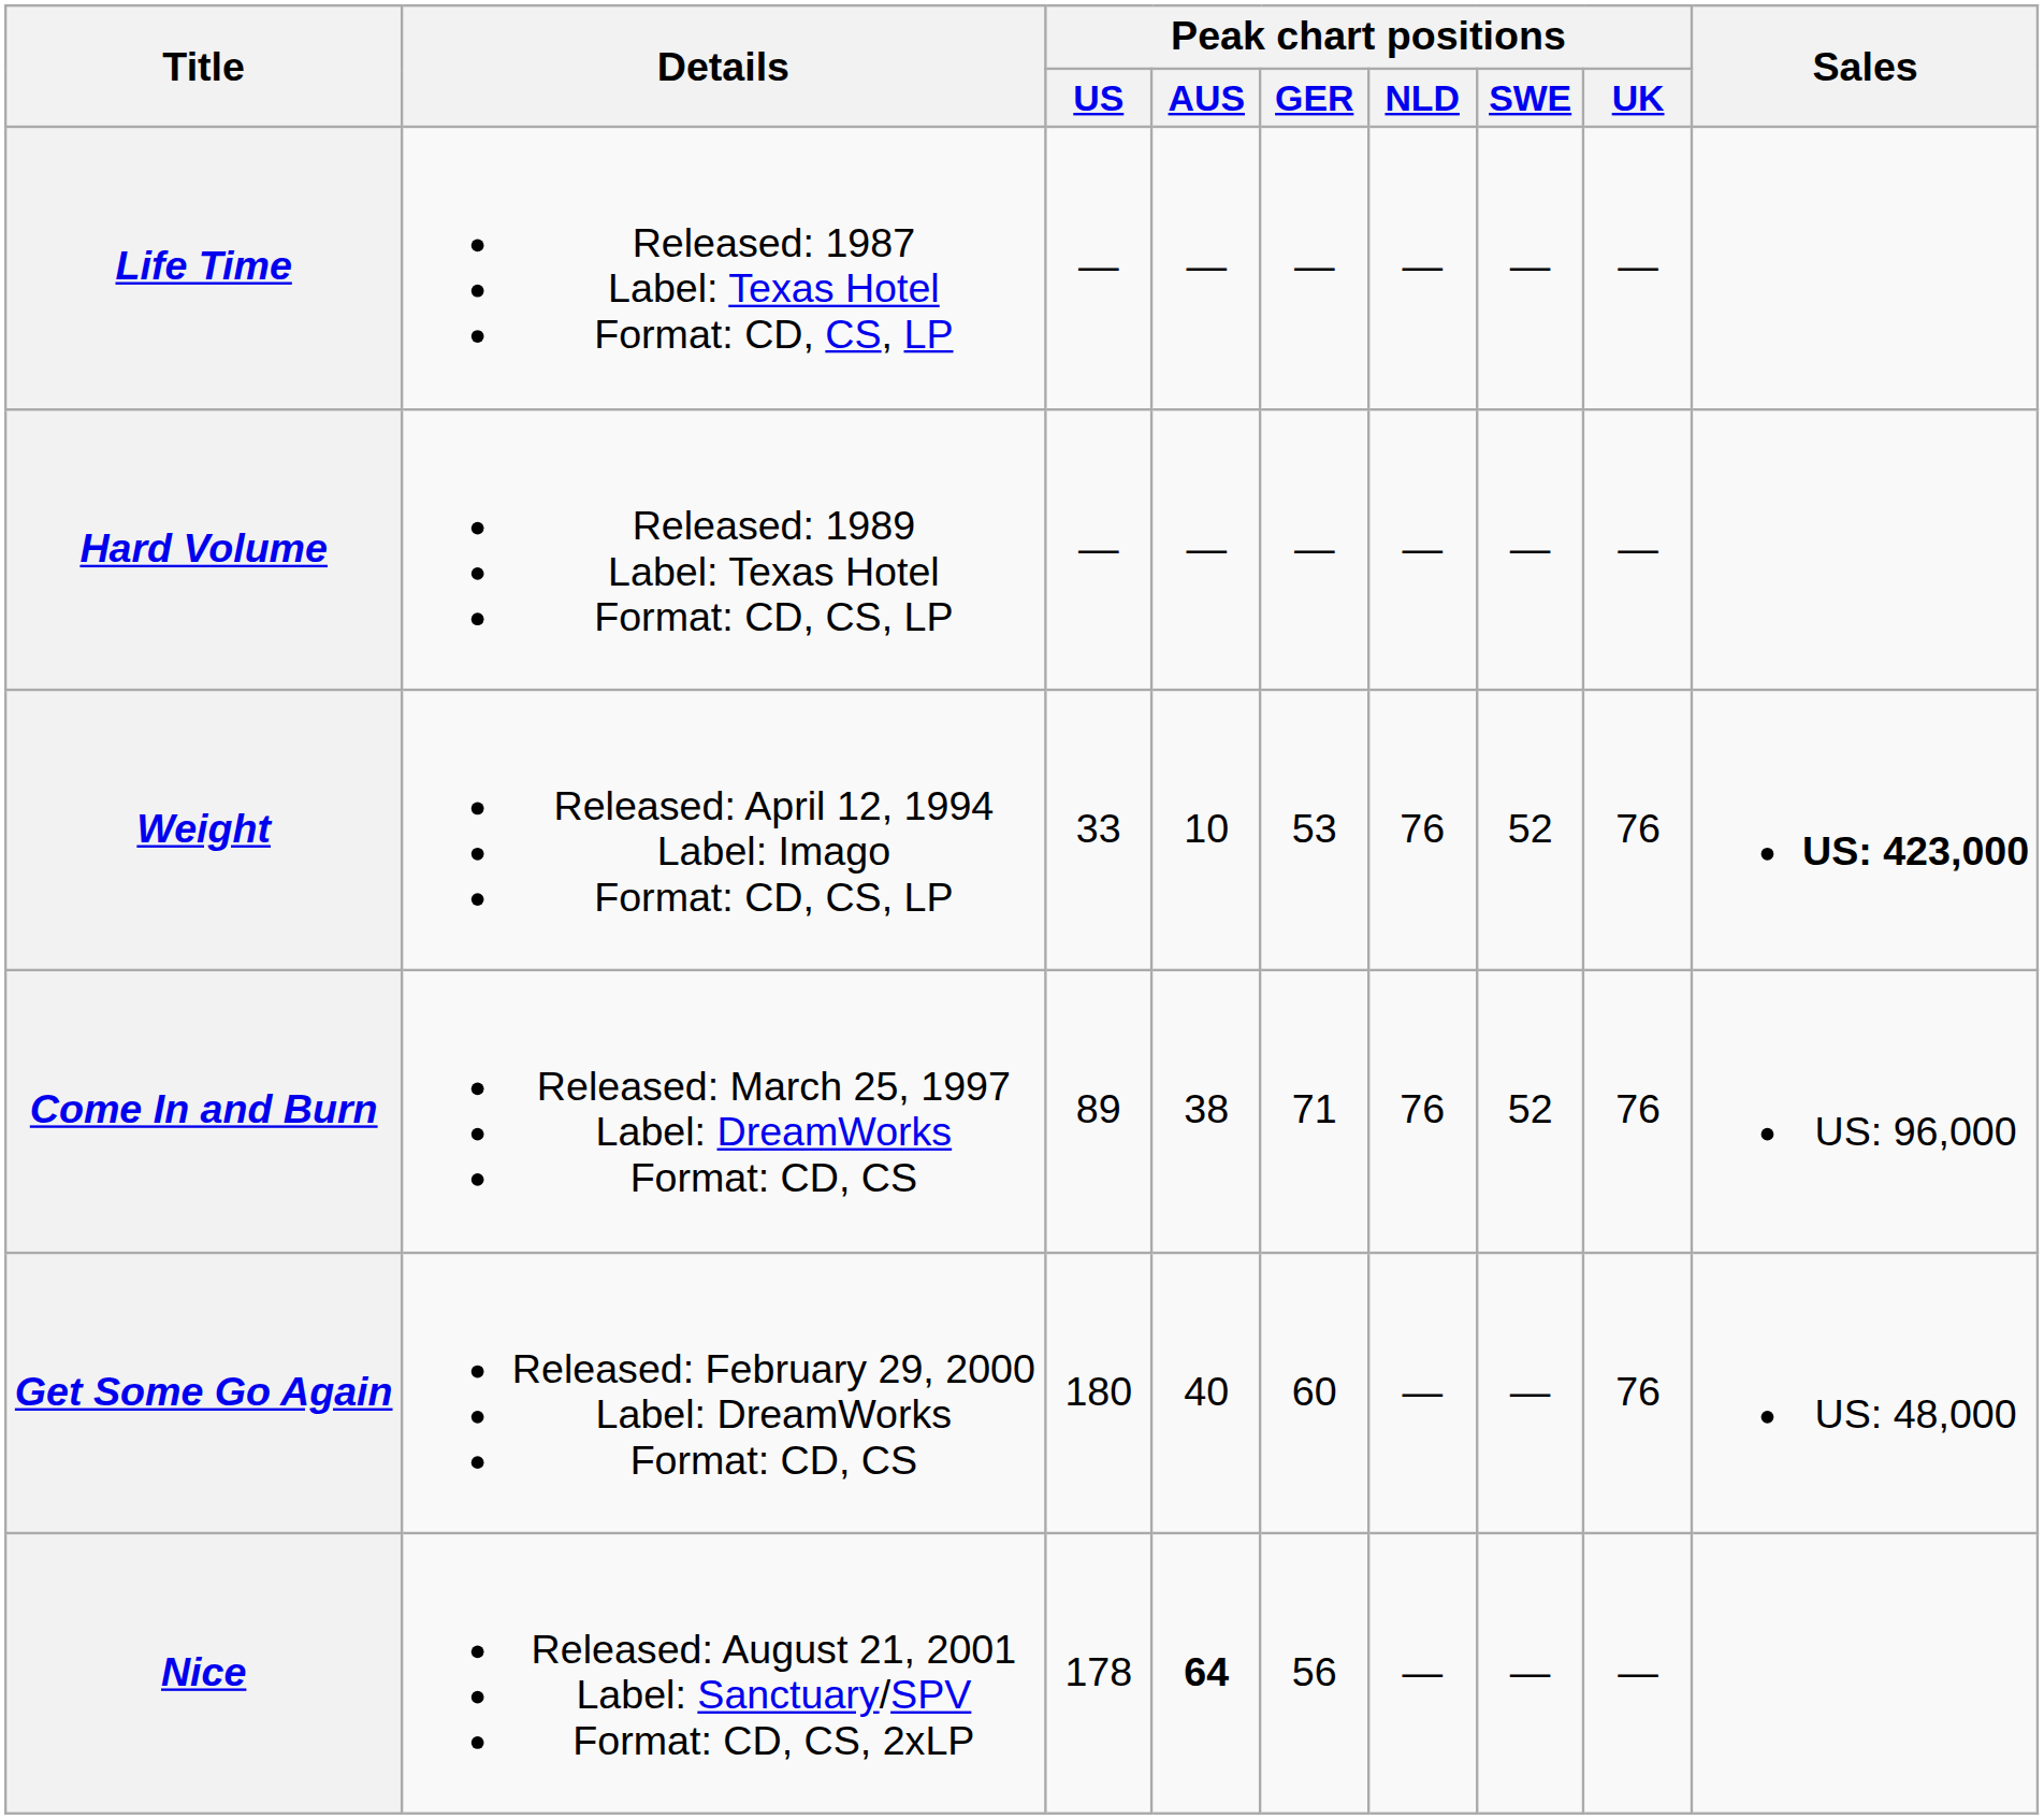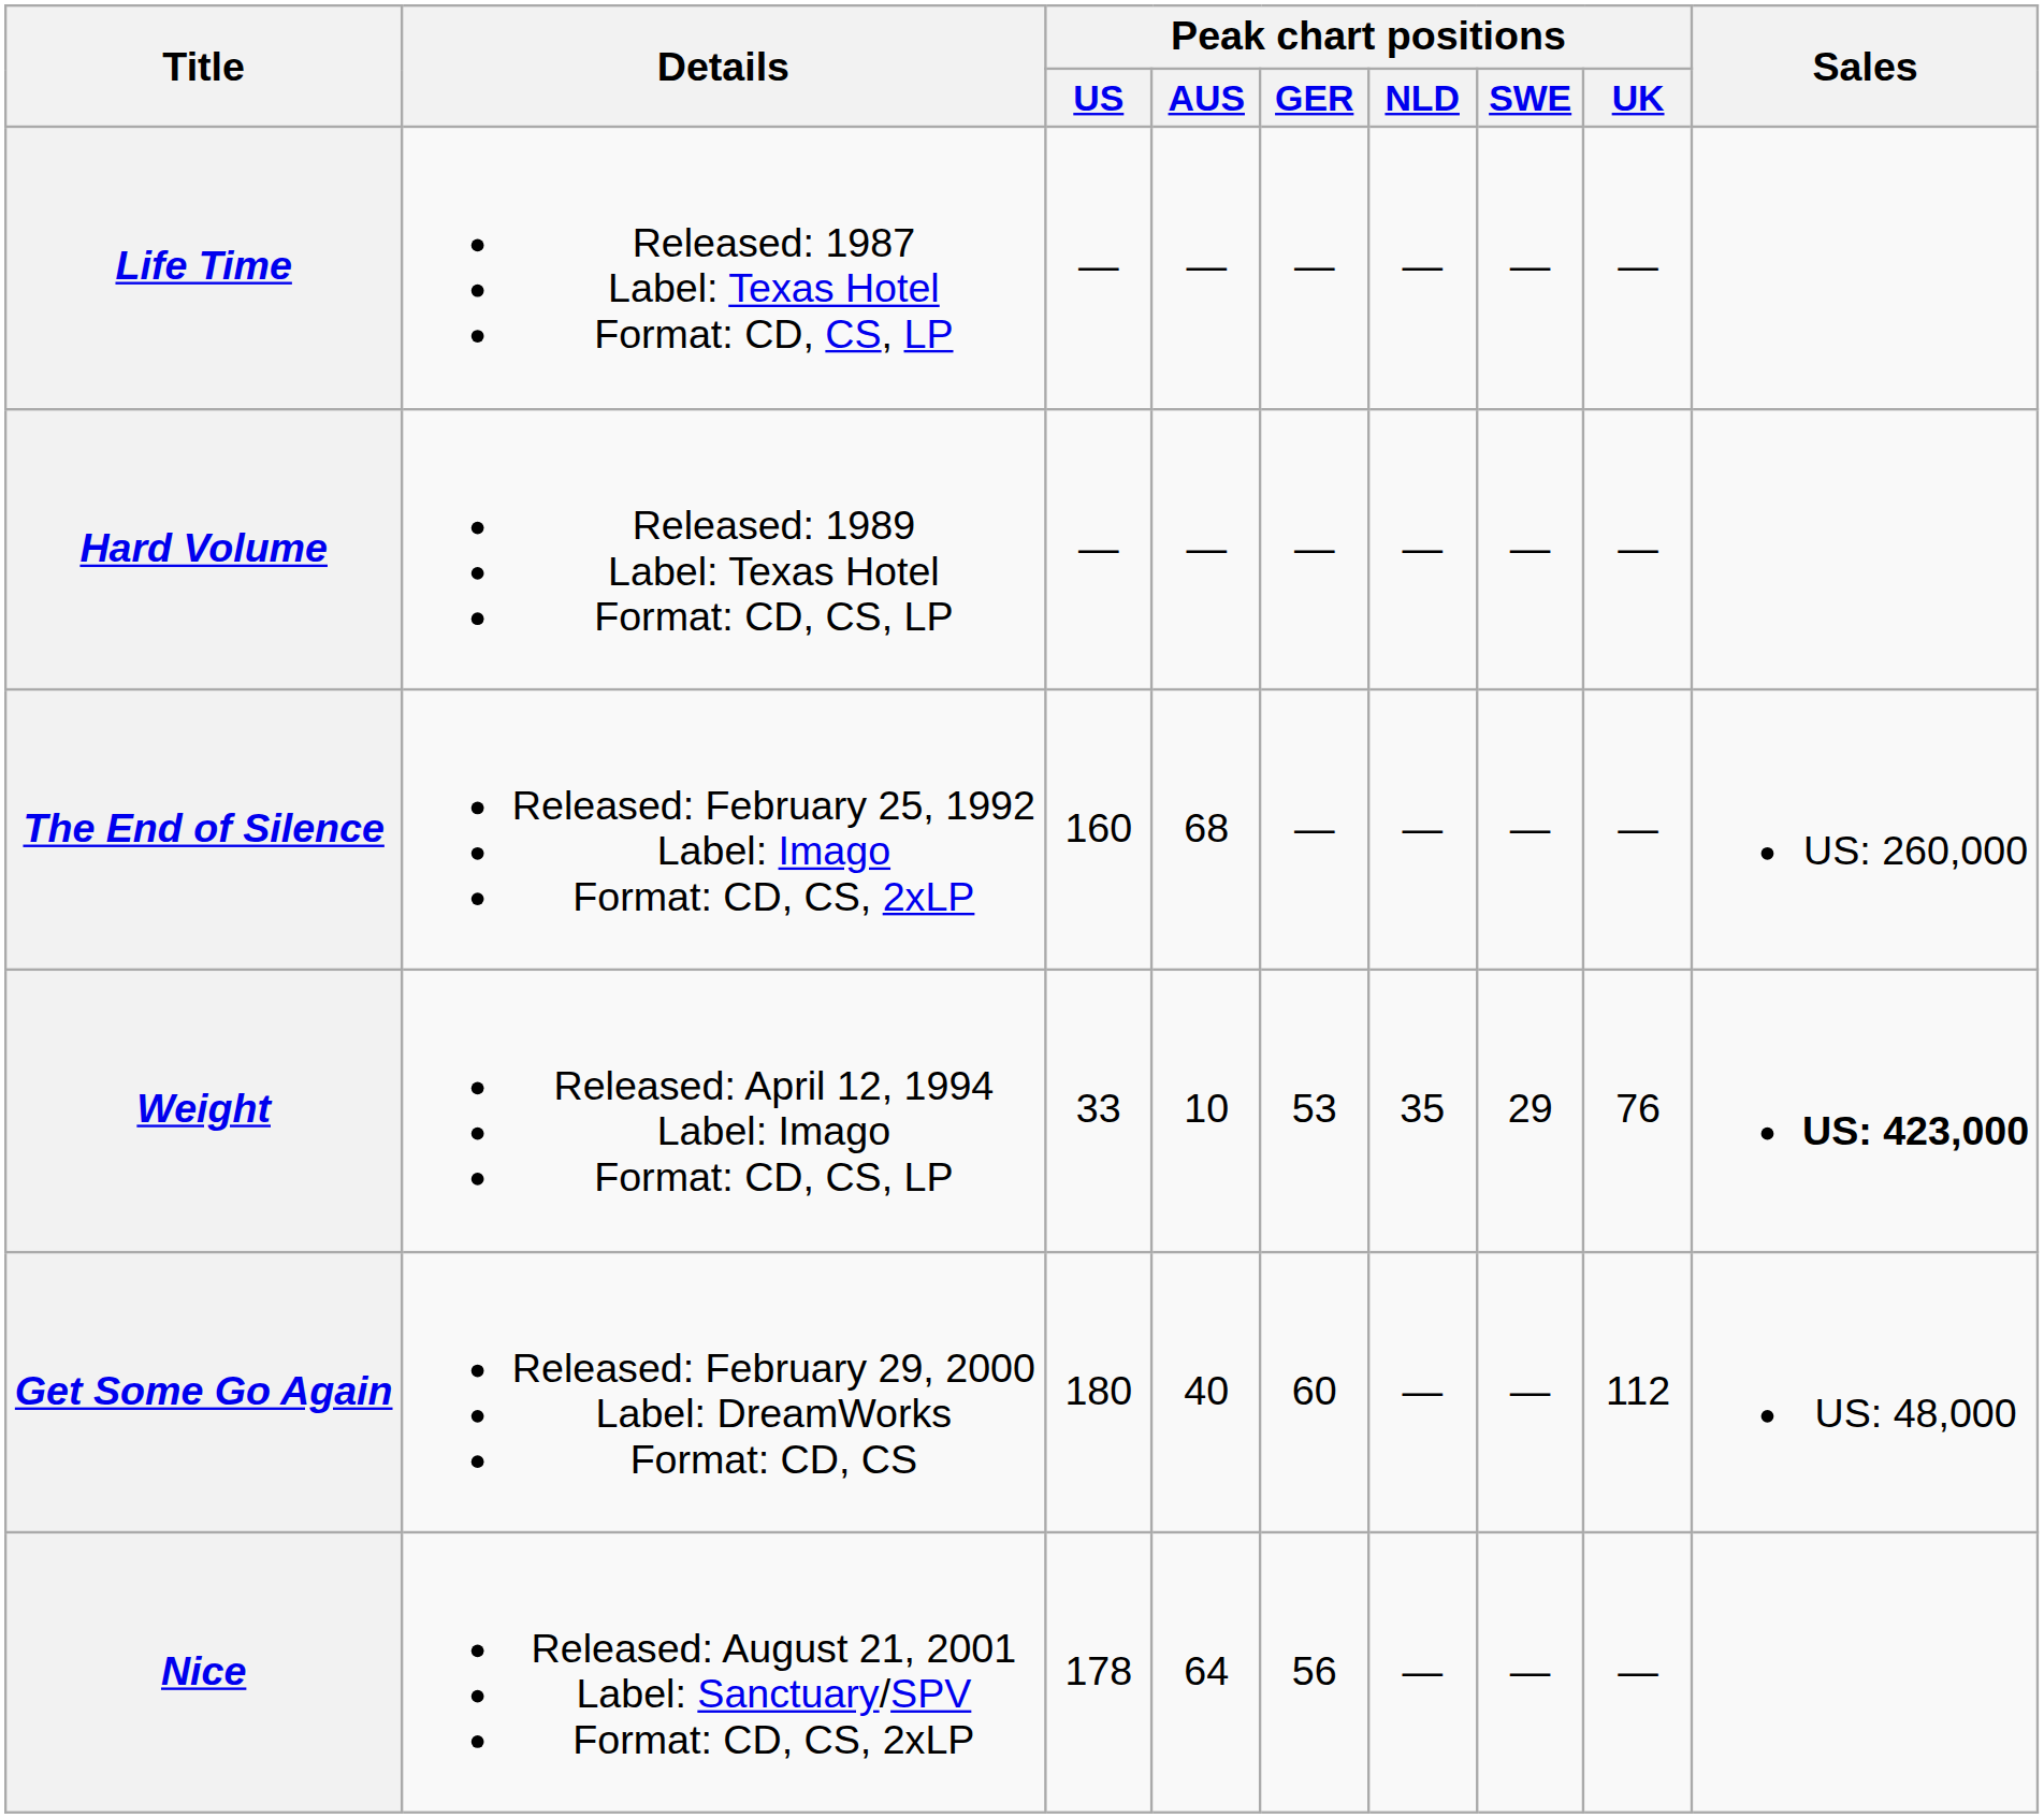 <table class="wikitable plainrowheaders" style="text-align:center">
 <tr>
 <th scope="col" rowspan="2">Title</th>
 <th scope="col" rowspan="2">Details</th>
 <th scope="col" colspan="6">Peak chart positions</th>
 <th rowspan="2">Sales</th>
 </tr>
 <tr>
 <th scope="col" style="width:2.5em;font-size:90%;"><a href='#'>US</a><br></th>
 <th scope="col" style="width:2.5em;font-size:90%;"><a href='#'>AUS</a><br></th>
 <th scope="col" style="width:2.5em;font-size:90%;"><a href='#'>GER</a><br></th>
 <th scope="col" style="width:2.5em;font-size:90%;"><a href='#'>NLD</a><br></th>
 <th scope="col" style="width:2.5em;font-size:90%;"><a href='#'>SWE</a><br></th>
 <th scope="col" style="width:2.5em;font-size:90%;"><a href='#'>UK</a><br></th>
 </tr>
 <tr>
 <th scope="row"><em><a href='#'>Life Time</a></em></th>
 <td><br><ul><li>Released: 1987</li><li>Label: <a href='#'>Texas Hotel</a></li><li>Format: CD, <a href='#'>CS</a>, <a href='#'>LP</a></li></ul></td>
 <td>—</td>
 <td>—</td>
 <td>—</td>
 <td>—</td>
 <td>—</td>
 <td>—</td>
 <td></td>
 </tr>
 <tr>
 <th scope="row"><em><a href='#'>Hard Volume</a></em></th>
 <td><br><ul><li>Released: 1989</li><li>Label: Texas Hotel</li><li>Format: CD, CS, LP</li></ul></td>
 <td>—</td>
 <td>—</td>
 <td>—</td>
 <td>—</td>
 <td>—</td>
 <td>—</td>
 <td></td>
 </tr>
 <tr>
+<th scope="row"><em><a href='#'>The End of Silence</a></em></th>
+<td><br><ul><li>Released: February 25, 1992</li><li>Label: <a href='#'>Imago</a></li><li>Format: CD, CS, <a href='#'>2xLP</a></li></ul></td>
+<td>160</td>
+<td>68</td>
+<td>—</td>
+<td>—</td>
+<td>—</td>
+<td>—</td>
+<td><br><ul><li>US: 260,000</li></ul></td>
+</tr>
+<tr>
 <th scope="row"><em><a href='#'>Weight</a></em></th>
 <td><br><ul><li>Released: April 12, 1994</li><li>Label: Imago</li><li>Format: CD, CS, LP</li></ul></td>
 <td>33</td>
 <td>10</td>
 <td>53</td>
-<td>76</td>
-<td>52</td>
+<td>35</td>
+<td>29</td>
 <td>76</td>
 <td><strong><br><ul><li>US: 423,000</li></ul></strong></td>
-</tr>
-<tr>
-<th scope="row"><em><a href='#'>Come In and Burn</a></em></th>
-<td><br><ul><li>Released: March 25, 1997</li><li>Label: <a href='#'>DreamWorks</a></li><li>Format: CD, CS</li></ul></td>
-<td>89</td>
-<td>38</td>
-<td>71</td>
-<td>76</td>
-<td>52</td>
-<td>76</td>
-<td><br><ul><li>US: 96,000</li></ul></td>
 </tr>
 <tr>
 <th scope="row"><em><a href='#'>Get Some Go Again</a></em></th>
 <td><br><ul><li>Released: February 29, 2000</li><li>Label: DreamWorks</li><li>Format: CD, CS</li></ul></td>
 <td>180</td>
 <td>40</td>
 <td>60</td>
 <td>—</td>
 <td>—</td>
-<td>76</td>
+<td>112</td>
 <td><br><ul><li>US: 48,000</li></ul></td>
 </tr>
 <tr>
 <th scope="row"><em><a href='#'>Nice</a></em></th>
 <td><br><ul><li>Released: August 21, 2001</li><li>Label: <a href='#'>Sanctuary</a>/<a href='#'>SPV</a></li><li>Format: CD, CS, 2xLP</li></ul></td>
 <td>178</td>
-<td><strong>64</strong></td>
+<td>64</td>
 <td>56</td>
 <td>—</td>
 <td>—</td>
 <td>—</td>
 <td></td>
 </tr>
 </table>
